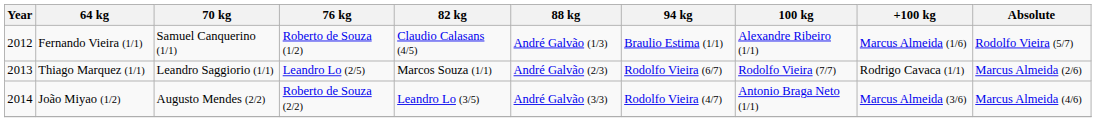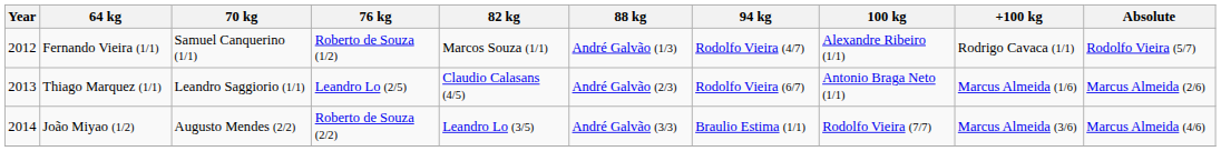 <table class="wikitable sortable" style="font-size: 90%">
 <tr>
 <th>Year</th>
 <th width=300>64 kg</th>
 <th width=300>70 kg</th>
 <th width=300>76 kg</th>
 <th width=300>82 kg</th>
 <th width=300>88 kg</th>
 <th width=300>94 kg</th>
 <th width=300>100 kg</th>
 <th width=300>+100 kg</th>
 <th width=300>Absolute</th>
 </tr>
 <tr>
 <td>2012</td>
 <td> Fernando Vieira <small>(1/1)</small></td>
 <td> Samuel Canquerino <small>(1/1)</small></td>
 <td> <a href='#'>Roberto de Souza</a> <small>(1/2)</small></td>
-<td> <a href='#'>Claudio Calasans</a> <small>(4/5)</small></td>
+<td> Marcos Souza <small>(1/1)</small></td>
 <td> <a href='#'>André Galvão</a> <small>(1/3)</small></td>
-<td> <a href='#'>Braulio Estima</a> <small>(1/1)</small></td>
+<td> <a href='#'>Rodolfo Vieira</a> <small>(4/7)</small></td>
 <td> <a href='#'>Alexandre Ribeiro</a> <small>(1/1)</small></td>
-<td> <a href='#'>Marcus Almeida</a> <small>(1/6)</small></td>
+<td> Rodrigo Cavaca <small>(1/1)</small></td>
 <td> <a href='#'>Rodolfo Vieira</a> <small>(5/7)</small></td>
 </tr>
 <tr>
 <td>2013</td>
 <td> Thiago Marquez <small>(1/1)</small></td>
 <td> Leandro Saggiorio <small>(1/1)</small></td>
 <td> <a href='#'>Leandro Lo</a> <small>(2/5)</small></td>
-<td> Marcos Souza <small>(1/1)</small></td>
+<td> <a href='#'>Claudio Calasans</a> <small>(4/5)</small></td>
 <td> <a href='#'>André Galvão</a> <small>(2/3)</small></td>
 <td> <a href='#'>Rodolfo Vieira</a> <small>(6/7)</small></td>
-<td> <a href='#'>Rodolfo Vieira</a> <small>(7/7)</small></td>
-<td> Rodrigo Cavaca <small>(1/1)</small></td>
+<td> <a href='#'>Antonio Braga Neto</a> <small>(1/1)</small></td>
+<td> <a href='#'>Marcus Almeida</a> <small>(1/6)</small></td>
 <td> <a href='#'>Marcus Almeida</a> <small>(2/6)</small></td>
 </tr>
 <tr>
 <td>2014</td>
 <td> João Miyao <small>(1/2)</small></td>
 <td> Augusto Mendes <small>(2/2)</small></td>
 <td> <a href='#'>Roberto de Souza</a> <small>(2/2)</small></td>
 <td> <a href='#'>Leandro Lo</a> <small>(3/5)</small></td>
 <td> <a href='#'>André Galvão</a> <small>(3/3)</small></td>
-<td> <a href='#'>Rodolfo Vieira</a> <small>(4/7)</small></td>
-<td> <a href='#'>Antonio Braga Neto</a> <small>(1/1)</small></td>
+<td> <a href='#'>Braulio Estima</a> <small>(1/1)</small></td>
+<td> <a href='#'>Rodolfo Vieira</a> <small>(7/7)</small></td>
 <td> <a href='#'>Marcus Almeida</a> <small>(3/6)</small></td>
 <td> <a href='#'>Marcus Almeida</a> <small>(4/6)</small></td>
 </tr>
 <tr>
 </tr>
 </table>
